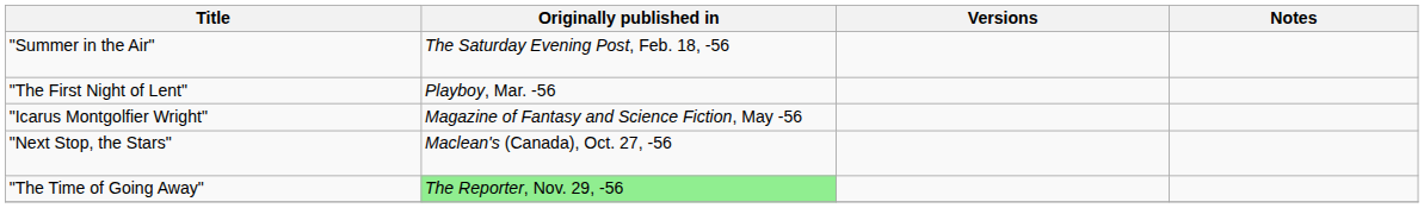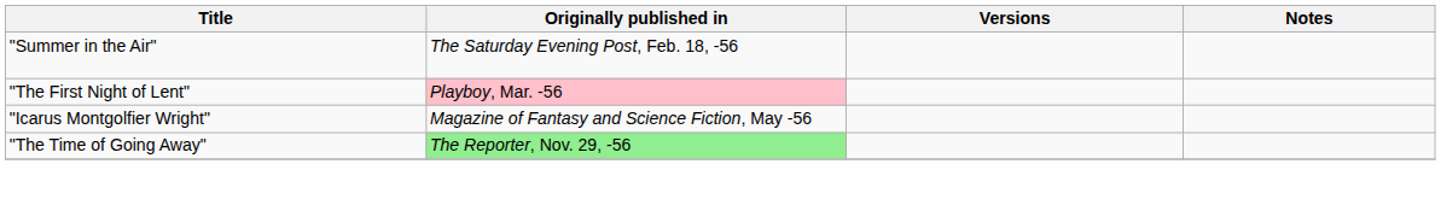 <table class="wikitable" style="width: 85%" style="width: 85%">
 <tr valign="top">
 <th width="25%">Title</th>
 <th width="25%">Originally published in</th>
 <th width="20%">Versions</th>
 <th width="15%">Notes</th>
 </tr>
 <tr valign="top">
 <td>"Summer in the Air" <br><br></td>
 <td><em>The Saturday Evening Post</em>, Feb. 18, -56</td>
 <td></td>
 <td></td>
 </tr>
 <tr valign="top">
 <td>"The First Night of Lent"</td>
-<td><em>Playboy</em>, Mar. -56</td>
+<td style="background: pink;"><em>Playboy</em>, Mar. -56</td>
 <td></td>
 <td></td>
 </tr>
 <tr valign="top">
 <td>"Icarus Montgolfier Wright"</td>
 <td><em>Magazine of Fantasy and Science Fiction</em>, May -56</td>
-<td></td>
-<td></td>
-</tr>
-<tr valign="top">
-<td>"Next Stop, the Stars" <br><br></td>
-<td><em>Maclean's</em> (Canada), Oct. 27, -56</td>
 <td></td>
 <td></td>
 </tr>
 <tr valign="top">
 <td>"The Time of Going Away"</td>
 <td style="background: lightgreen;"><em>The Reporter</em>, Nov. 29, -56</td>
 <td></td>
 <td></td>
 </tr>
 <tr valign="top">
 </tr>
 </table>
